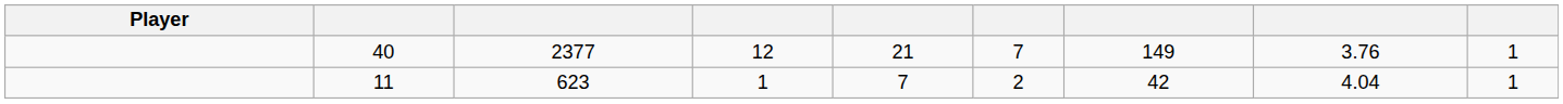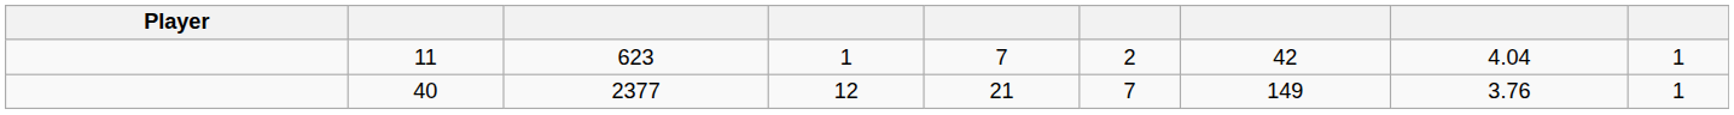 <table class="wikitable sortable" style="width:100%;">
 <tr style="text-align:center; background:#ddd;">
 <th>Player</th>
 <th></th>
 <th></th>
 <th></th>
 <th></th>
 <th></th>
 <th></th>
 <th></th>
 <th></th>
 </tr>
 <tr align=center>
 <td></td>
+<td>11</td>
+<td>623</td>
+<td>1</td>
+<td>7</td>
+<td>2</td>
+<td>42</td>
+<td>4.04</td>
+<td>1</td>
+</tr>
+<tr align=center>
+<td></td>
 <td>40</td>
 <td>2377</td>
 <td>12</td>
 <td>21</td>
 <td>7</td>
 <td>149</td>
 <td>3.76</td>
 <td>1</td>
 </tr>
-<tr align=center>
-<td></td>
-<td>11</td>
-<td>623</td>
-<td>1</td>
-<td>7</td>
-<td>2</td>
-<td>42</td>
-<td>4.04</td>
-<td>1</td>
-</tr>
 </table>
